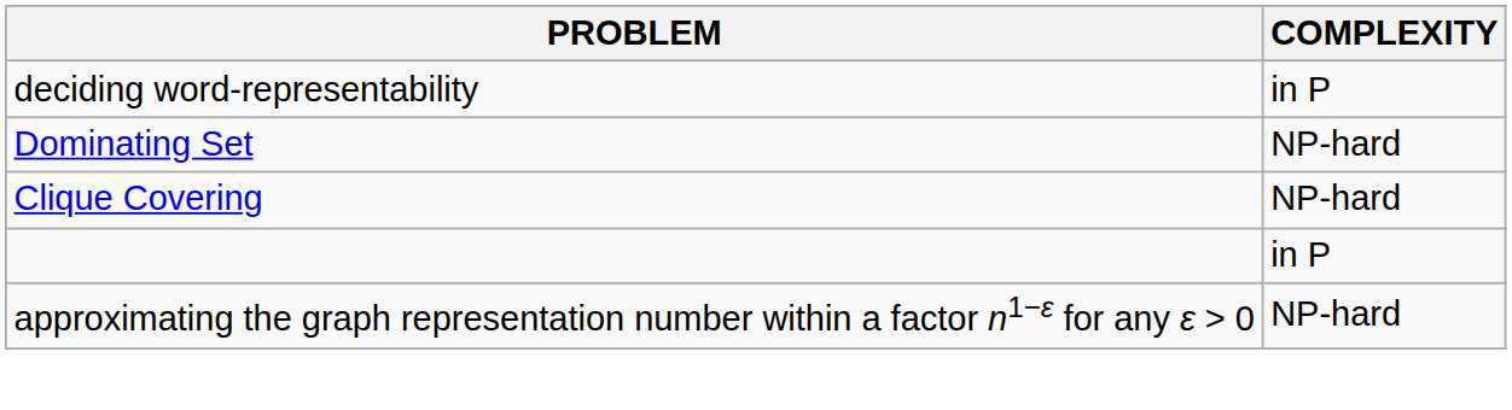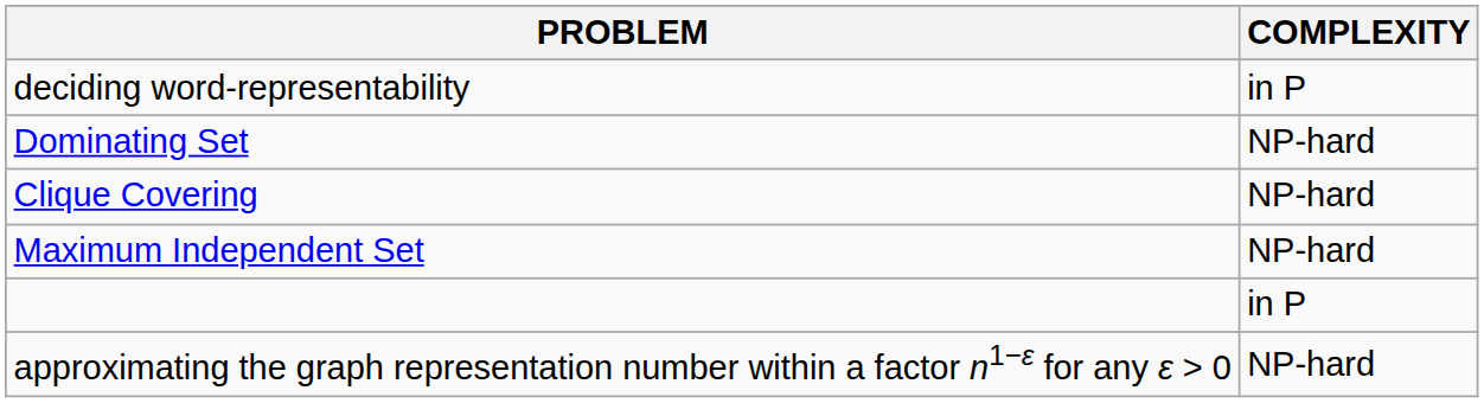 <table class="wikitable">
 <tr>
 <th>PROBLEM</th>
 <th>COMPLEXITY</th>
 </tr>
 <tr>
 <td>deciding word-representability</td>
 <td>in P</td>
 </tr>
 <tr>
 <td><a href='#'>Dominating Set</a></td>
 <td>NP-hard</td>
 </tr>
 <tr>
 <td><a href='#'>Clique Covering</a></td>
 <td>NP-hard</td>
 </tr>
 <tr>
+<td><a href='#'>Maximum Independent Set</a></td>
+<td>NP-hard</td>
+</tr>
+<tr>
 <td></td>
 <td>in P</td>
 </tr>
 <tr>
 <td>approximating the graph representation number within a factor <em>n</em><sup>1−<em>ε</em></sup> for any <em>ε</em> > 0</td>
 <td>NP-hard</td>
 </tr>
 </table>
